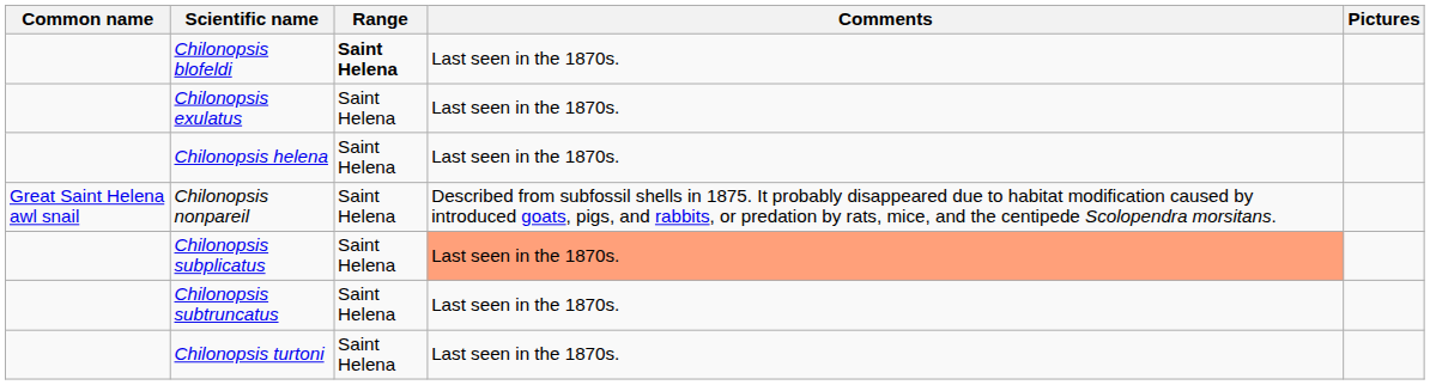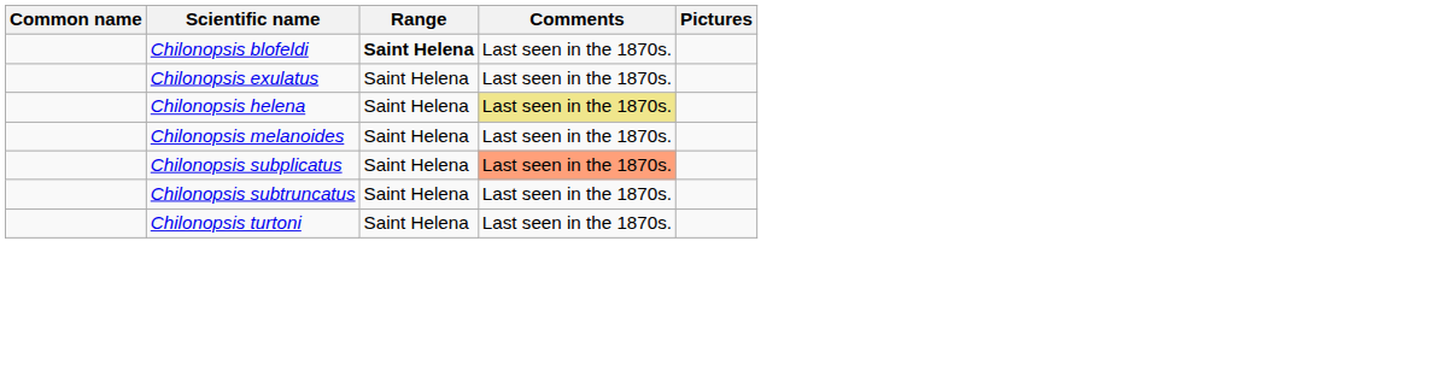 <table class="wikitable">
 <tr>
 <th>Common name</th>
 <th>Scientific name</th>
 <th>Range</th>
 <th class="unsortable">Comments</th>
 <th class="unsortable">Pictures</th>
 </tr>
 <tr>
 <td></td>
 <td><em><a href='#'>Chilonopsis blofeldi</a></em></td>
 <td><strong>Saint Helena</strong></td>
 <td>Last seen in the 1870s.</td>
 <td></td>
 </tr>
 <tr>
 <td></td>
 <td><em><a href='#'>Chilonopsis exulatus</a></em></td>
 <td>Saint Helena</td>
 <td>Last seen in the 1870s.</td>
 <td></td>
 </tr>
 <tr>
 <td></td>
 <td><em><a href='#'>Chilonopsis helena</a></em></td>
 <td>Saint Helena</td>
-<td>Last seen in the 1870s.</td>
+<td style="background: khaki;">Last seen in the 1870s.</td>
 <td></td>
 </tr>
 <tr>
-<td><a href='#'>Great Saint Helena awl snail</a></td>
-<td><em>Chilonopsis nonpareil</em></td>
+<td></td>
+<td><em><a href='#'>Chilonopsis melanoides</a></em></td>
 <td>Saint Helena</td>
-<td>Described from subfossil shells in 1875. It probably disappeared due to habitat modification caused by introduced <a href='#'>goats</a>, pigs, and <a href='#'>rabbits</a>, or predation by rats, mice, and the centipede <em>Scolopendra morsitans</em>.</td>
+<td>Last seen in the 1870s.</td>
 <td></td>
 </tr>
 <tr>
 <td></td>
 <td><em><a href='#'>Chilonopsis subplicatus</a></em></td>
 <td>Saint Helena</td>
 <td style="background: lightsalmon;">Last seen in the 1870s.</td>
 <td></td>
 </tr>
 <tr>
 <td></td>
 <td><em><a href='#'>Chilonopsis subtruncatus</a></em></td>
 <td>Saint Helena</td>
 <td>Last seen in the 1870s.</td>
 <td></td>
 </tr>
 <tr>
 <td></td>
 <td><em><a href='#'>Chilonopsis turtoni</a></em></td>
 <td>Saint Helena</td>
 <td>Last seen in the 1870s.</td>
 <td></td>
 </tr>
 </table>
